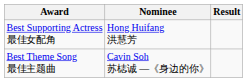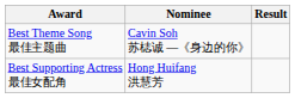 <table class="wikitable">
 <tr>
 <th>Award</th>
 <th>Nominee</th>
 <th>Result</th>
 </tr>
 <tr>
+<td><a href='#'>Best Theme Song</a> <br> 最佳主题曲</td>
+<td><a href='#'>Cavin Soh</a> <br> 苏梽诚 —《身边的你》</td>
+<td></td>
+</tr>
+<tr>
 <td><a href='#'>Best Supporting Actress</a> <br> 最佳女配角</td>
 <td><a href='#'>Hong Huifang</a> <br> 洪慧芳</td>
 <td></td>
 </tr>
-<tr>
-<td><a href='#'>Best Theme Song</a> <br> 最佳主题曲</td>
-<td><a href='#'>Cavin Soh</a> <br> 苏梽诚 —《身边的你》</td>
-<td></td>
-</tr>
 </table>
